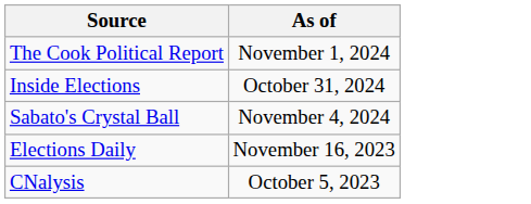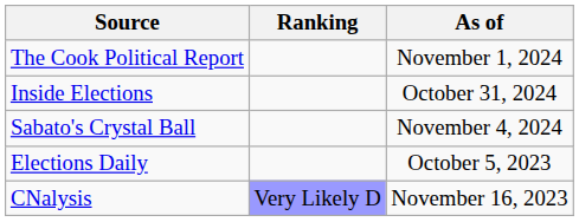 <table class="wikitable" style="text-align:center">
 <tr>
 <th>Source</th>
+<th>Ranking</th>
 <th>As of</th>
 </tr>
 <tr>
 <td align=left><a href='#'>The Cook Political Report</a></td>
+<td></td>
 <td>November 1, 2024</td>
 </tr>
 <tr>
 <td align=left><a href='#'>Inside Elections</a></td>
+<td></td>
 <td>October 31, 2024</td>
 </tr>
 <tr>
 <td align=left><a href='#'>Sabato's Crystal Ball</a></td>
+<td></td>
 <td>November 4, 2024</td>
 </tr>
 <tr>
 <td align=left><a href='#'>Elections Daily</a></td>
-<td>November 16, 2023</td>
+<td></td>
+<td>October 5, 2023</td>
 </tr>
 <tr>
 <td align=left><a href='#'>CNalysis</a></td>
-<td>October 5, 2023</td>
+<td style="background:#99f">Very Likely D</td>
+<td>November 16, 2023</td>
 </tr>
 </table>
